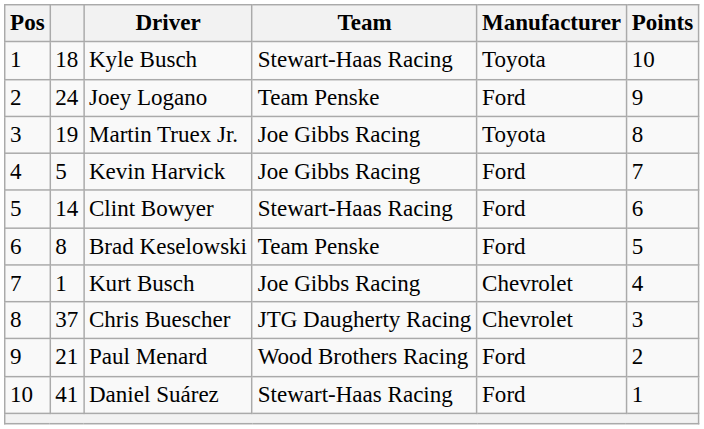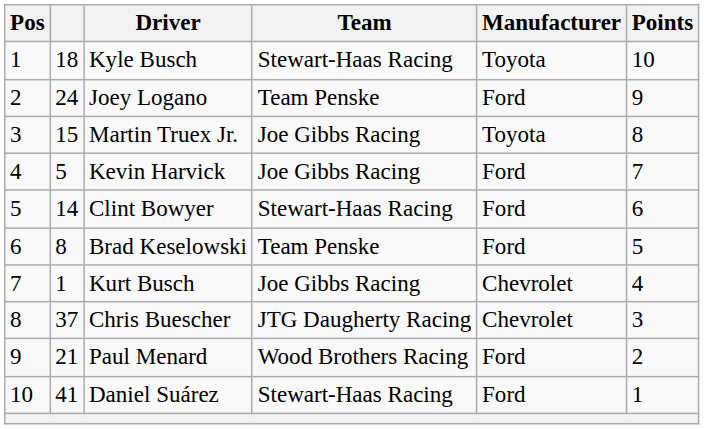 <table class="wikitable" style="font-size:98%">
 <tr>
 <th>Pos</th>
 <th></th>
 <th>Driver</th>
 <th>Team</th>
 <th>Manufacturer</th>
 <th>Points</th>
 </tr>
 <tr>
 <td>1</td>
 <td>18</td>
 <td>Kyle Busch</td>
 <td>Stewart-Haas Racing</td>
 <td>Toyota</td>
 <td>10</td>
 </tr>
 <tr>
 <td>2</td>
 <td>24</td>
 <td>Joey Logano</td>
 <td>Team Penske</td>
 <td>Ford</td>
 <td>9</td>
 </tr>
 <tr>
 <td>3</td>
-<td>19</td>
+<td>15</td>
 <td>Martin Truex Jr.</td>
 <td>Joe Gibbs Racing</td>
 <td>Toyota</td>
 <td>8</td>
 </tr>
 <tr>
 <td>4</td>
 <td>5</td>
 <td>Kevin Harvick</td>
 <td>Joe Gibbs Racing</td>
 <td>Ford</td>
 <td>7</td>
 </tr>
 <tr>
 <td>5</td>
 <td>14</td>
 <td>Clint Bowyer</td>
 <td>Stewart-Haas Racing</td>
 <td>Ford</td>
 <td>6</td>
 </tr>
 <tr>
 <td>6</td>
 <td>8</td>
 <td>Brad Keselowski</td>
 <td>Team Penske</td>
 <td>Ford</td>
 <td>5</td>
 </tr>
 <tr>
 <td>7</td>
 <td>1</td>
 <td>Kurt Busch</td>
 <td>Joe Gibbs Racing</td>
 <td>Chevrolet</td>
 <td>4</td>
 </tr>
 <tr>
 <td>8</td>
 <td>37</td>
 <td>Chris Buescher</td>
 <td>JTG Daugherty Racing</td>
 <td>Chevrolet</td>
 <td>3</td>
 </tr>
 <tr>
 <td>9</td>
 <td>21</td>
 <td>Paul Menard</td>
 <td>Wood Brothers Racing</td>
 <td>Ford</td>
 <td>2</td>
 </tr>
 <tr>
 <td>10</td>
 <td>41</td>
 <td>Daniel Suárez</td>
 <td>Stewart-Haas Racing</td>
 <td>Ford</td>
 <td>1</td>
 </tr>
 <tr>
 <th colspan="6"></th>
 </tr>
 </table>
